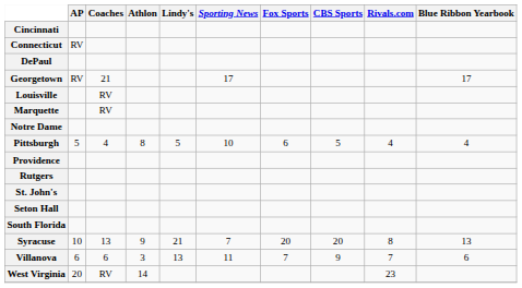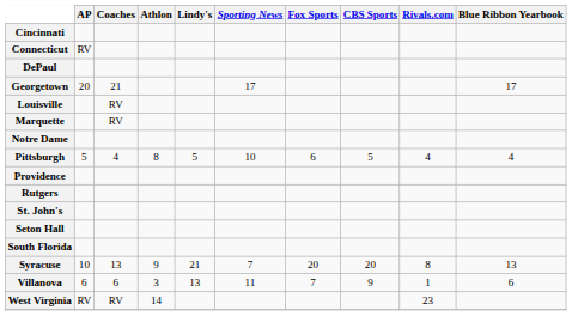 <table class="wikitable" style="white-space:nowrap; font-size:90%;">
 <tr>
 <td style="background:white; border-top-style:hidden; border-left-style:hidden;"></td>
 <th>AP</th>
 <th>Coaches</th>
 <th>Athlon</th>
 <th>Lindy's</th>
 <th><em><a href='#'>Sporting News</a></em></th>
 <th><a href='#'>Fox Sports</a></th>
 <th><a href='#'>CBS Sports</a></th>
 <th><a href='#'>Rivals.com</a></th>
 <th>Blue Ribbon Yearbook</th>
 </tr>
 <tr style="text-align:center;">
 <th>Cincinnati</th>
 <td></td>
 <td></td>
 <td></td>
 <td></td>
 <td></td>
 <td></td>
 <td></td>
 <td></td>
 <td></td>
 </tr>
 <tr style="text-align:center;">
 <th>Connecticut</th>
 <td>RV</td>
 <td></td>
 <td></td>
 <td></td>
 <td></td>
 <td></td>
 <td></td>
 <td></td>
 <td></td>
 </tr>
 <tr style="text-align:center;">
 <th>DePaul</th>
 <td></td>
 <td></td>
 <td></td>
 <td></td>
 <td></td>
 <td></td>
 <td></td>
 <td></td>
 <td></td>
 </tr>
 <tr style="text-align:center;">
 <th>Georgetown</th>
-<td>RV</td>
+<td>20</td>
 <td>21</td>
 <td></td>
 <td></td>
 <td>17</td>
 <td></td>
 <td></td>
 <td></td>
 <td>17</td>
 </tr>
 <tr style="text-align:center;">
 <th>Louisville</th>
 <td></td>
 <td>RV</td>
 <td></td>
 <td></td>
 <td></td>
 <td></td>
 <td></td>
 <td></td>
 <td></td>
 </tr>
 <tr style="text-align:center;">
 <th>Marquette</th>
 <td></td>
 <td>RV</td>
 <td></td>
 <td></td>
 <td></td>
 <td></td>
 <td></td>
 <td></td>
 <td></td>
 </tr>
 <tr style="text-align:center;">
 <th>Notre Dame</th>
 <td></td>
 <td></td>
 <td></td>
 <td></td>
 <td></td>
 <td></td>
 <td></td>
 <td></td>
 <td></td>
 </tr>
 <tr style="text-align:center;">
 <th>Pittsburgh</th>
 <td>5</td>
 <td>4</td>
 <td>8</td>
 <td>5</td>
 <td>10</td>
 <td>6</td>
 <td>5</td>
 <td>4</td>
 <td>4</td>
 </tr>
 <tr style="text-align:center;">
 <th>Providence</th>
 <td></td>
 <td></td>
 <td></td>
 <td></td>
 <td></td>
 <td></td>
 <td></td>
 <td></td>
 <td></td>
 </tr>
 <tr style="text-align:center;">
 <th>Rutgers</th>
 <td></td>
 <td></td>
 <td></td>
 <td></td>
 <td></td>
 <td></td>
 <td></td>
 <td></td>
 <td></td>
 </tr>
 <tr style="text-align:center;">
 <th>St. John's</th>
 <td></td>
 <td></td>
 <td></td>
 <td></td>
 <td></td>
 <td></td>
 <td></td>
 <td></td>
 <td></td>
 </tr>
 <tr style="text-align:center;">
 <th>Seton Hall</th>
 <td></td>
 <td></td>
 <td></td>
 <td></td>
 <td></td>
 <td></td>
 <td></td>
 <td></td>
 <td></td>
 </tr>
 <tr style="text-align:center;">
 <th>South Florida</th>
 <td></td>
 <td></td>
 <td></td>
 <td></td>
 <td></td>
 <td></td>
 <td></td>
 <td></td>
 <td></td>
 </tr>
 <tr style="text-align:center;">
 <th>Syracuse</th>
 <td>10</td>
 <td>13</td>
 <td>9</td>
 <td>21</td>
 <td>7</td>
 <td>20</td>
 <td>20</td>
 <td>8</td>
 <td>13</td>
 </tr>
 <tr style="text-align:center;">
 <th>Villanova</th>
 <td>6</td>
 <td>6</td>
 <td>3</td>
 <td>13</td>
 <td>11</td>
 <td>7</td>
 <td>9</td>
-<td>7</td>
+<td>1</td>
 <td>6</td>
 </tr>
 <tr style="text-align:center;">
 <th>West Virginia</th>
-<td>20</td>
+<td>RV</td>
 <td>RV</td>
 <td>14</td>
 <td></td>
 <td></td>
 <td></td>
 <td></td>
 <td>23</td>
 <td></td>
 </tr>
 <tr>
 </tr>
 </table>
